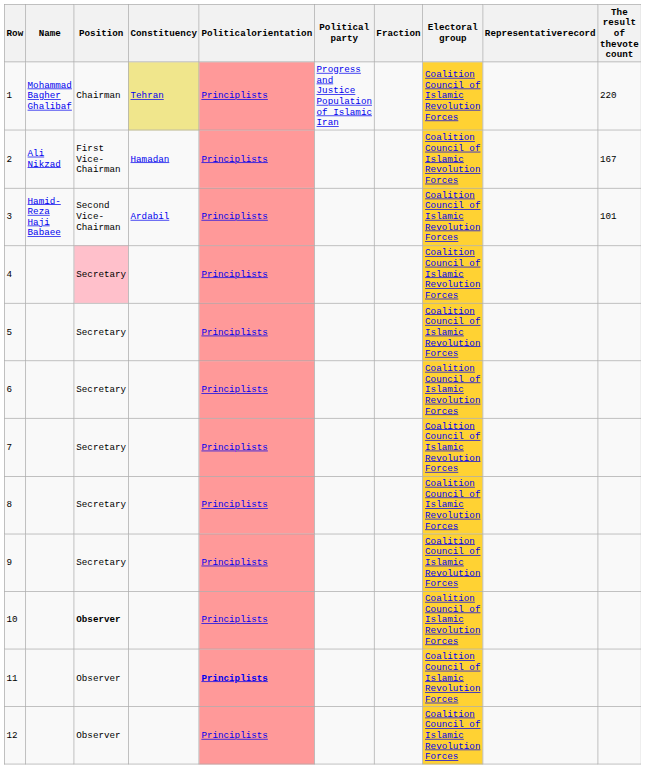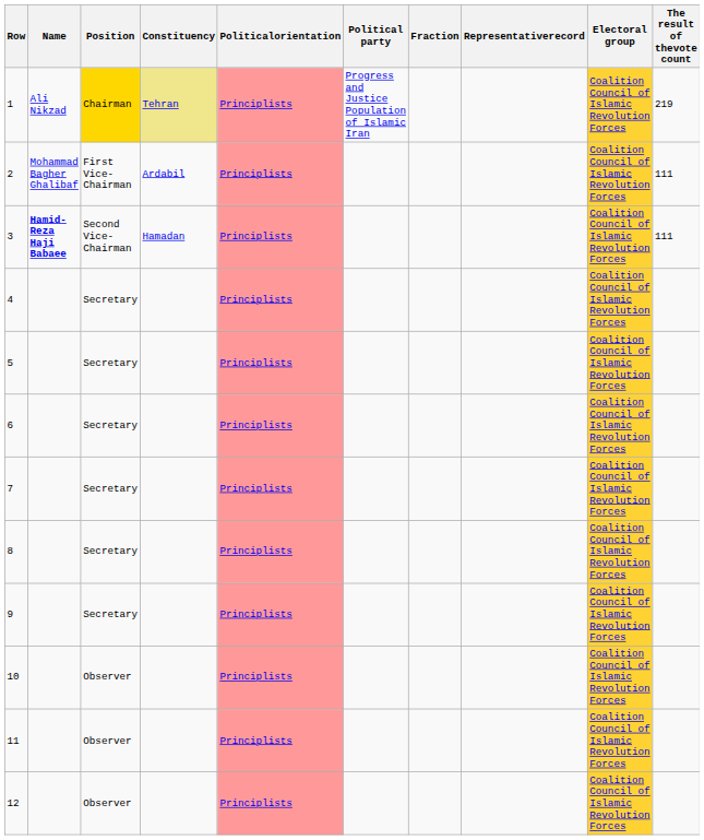 <table class="wikitable sortable" style="text-align: left;">
 <tr>
 <th>Row</th>
 <th>Name</th>
 <th>Position</th>
 <th>Constituency</th>
 <th>Politicalorientation</th>
 <th>Political party</th>
 <th>Fraction</th>
+<th>Representativerecord</th>
 <th>Electoral group</th>
-<th>Representativerecord</th>
 <th>The result of thevote count</th>
 </tr>
 <tr>
 <td>1</td>
-<td><a href='#'>Mohammad Bagher Ghalibaf</a></td>
-<td>Chairman</td>
+<td><a href='#'>Ali Nikzad</a></td>
+<td style="background: gold;">Chairman</td>
 <td style="background: khaki;"><a href='#'>Tehran</a></td>
 <td style="background:#F99"><a href='#'>Principlists</a></td>
 <td><a href='#'>Progress and Justice Population of Islamic Iran</a></td>
 <td></td>
+<td></td>
 <td style="background:#ffd233"><a href='#'>Coalition Council of Islamic Revolution Forces</a></td>
-<td></td>
-<td>220</td>
+<td>219</td>
 </tr>
 <tr>
 <td>2</td>
-<td><a href='#'>Ali Nikzad</a></td>
+<td><a href='#'>Mohammad Bagher Ghalibaf</a></td>
 <td>First Vice-Chairman</td>
+<td><a href='#'>Ardabil</a></td>
+<td style="background:#F99"><a href='#'>Principlists</a></td>
+<td></td>
+<td></td>
+<td></td>
+<td style="background:#ffd233"><a href='#'>Coalition Council of Islamic Revolution Forces</a></td>
+<td>111</td>
+</tr>
+<tr>
+<td>3</td>
+<td><strong><a href='#'>Hamid-Reza Haji Babaee</a></strong></td>
+<td>Second Vice-Chairman</td>
 <td><a href='#'>Hamadan</a></td>
 <td style="background:#F99"><a href='#'>Principlists</a></td>
 <td></td>
 <td></td>
-<td style="background:#ffd233"><a href='#'>Coalition Council of Islamic Revolution Forces</a></td>
-<td></td>
-<td>167</td>
-</tr>
-<tr>
-<td>3</td>
-<td><a href='#'>Hamid-Reza Haji Babaee</a></td>
-<td>Second Vice-Chairman</td>
-<td><a href='#'>Ardabil</a></td>
-<td style="background:#F99"><a href='#'>Principlists</a></td>
-<td></td>
 <td></td>
 <td style="background:#ffd233"><a href='#'>Coalition Council of Islamic Revolution Forces</a></td>
-<td></td>
-<td>101</td>
+<td>111</td>
 </tr>
 <tr>
 <td>4</td>
 <td></td>
-<td style="background: pink;">Secretary</td>
+<td>Secretary</td>
 <td></td>
 <td style="background:#F99"><a href='#'>Principlists</a></td>
 <td></td>
 <td></td>
+<td></td>
 <td style="background:#ffd233"><a href='#'>Coalition Council of Islamic Revolution Forces</a></td>
-<td></td>
 <td></td>
 </tr>
 <tr>
 <td>5</td>
 <td></td>
 <td>Secretary</td>
 <td></td>
 <td style="background:#F99"><a href='#'>Principlists</a></td>
 <td></td>
 <td></td>
+<td></td>
 <td style="background:#ffd233"><a href='#'>Coalition Council of Islamic Revolution Forces</a></td>
-<td></td>
 <td></td>
 </tr>
 <tr>
 <td>6</td>
 <td></td>
 <td>Secretary</td>
 <td></td>
 <td style="background:#F99"><a href='#'>Principlists</a></td>
 <td></td>
 <td></td>
+<td></td>
 <td style="background:#ffd233"><a href='#'>Coalition Council of Islamic Revolution Forces</a></td>
-<td></td>
 <td></td>
 </tr>
 <tr>
 <td>7</td>
 <td></td>
 <td>Secretary</td>
 <td></td>
 <td style="background:#F99"><a href='#'>Principlists</a></td>
 <td></td>
 <td></td>
+<td></td>
 <td style="background:#ffd233"><a href='#'>Coalition Council of Islamic Revolution Forces</a></td>
-<td></td>
 <td></td>
 </tr>
 <tr>
 <td>8</td>
 <td></td>
 <td>Secretary</td>
 <td></td>
 <td style="background:#F99"><a href='#'>Principlists</a></td>
 <td></td>
 <td></td>
+<td></td>
 <td style="background:#ffd233"><a href='#'>Coalition Council of Islamic Revolution Forces</a></td>
-<td></td>
 <td></td>
 </tr>
 <tr>
 <td>9</td>
 <td></td>
 <td>Secretary</td>
 <td></td>
 <td style="background:#F99"><a href='#'>Principlists</a></td>
 <td></td>
 <td></td>
+<td></td>
 <td style="background:#ffd233"><a href='#'>Coalition Council of Islamic Revolution Forces</a></td>
-<td></td>
 <td></td>
 </tr>
 <tr>
 <td>10</td>
 <td></td>
-<td><strong>Observer</strong></td>
+<td>Observer</td>
 <td></td>
 <td style="background:#F99"><a href='#'>Principlists</a></td>
 <td></td>
 <td></td>
+<td></td>
 <td style="background:#ffd233"><a href='#'>Coalition Council of Islamic Revolution Forces</a></td>
-<td></td>
 <td></td>
 </tr>
 <tr>
 <td>11</td>
 <td></td>
 <td>Observer</td>
 <td></td>
-<td style="background:#F99"><strong><a href='#'>Principlists</a></strong></td>
+<td style="background:#F99"><a href='#'>Principlists</a></td>
+<td></td>
 <td></td>
 <td></td>
 <td style="background:#ffd233"><a href='#'>Coalition Council of Islamic Revolution Forces</a></td>
-<td></td>
 <td></td>
 </tr>
 <tr>
 <td>12</td>
 <td></td>
 <td>Observer</td>
 <td></td>
 <td style="background:#F99"><a href='#'>Principlists</a></td>
 <td></td>
 <td></td>
+<td></td>
 <td style="background:#ffd233"><a href='#'>Coalition Council of Islamic Revolution Forces</a></td>
-<td></td>
 <td></td>
 </tr>
 </table>
